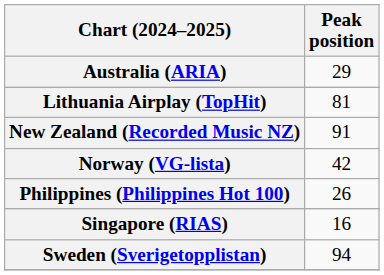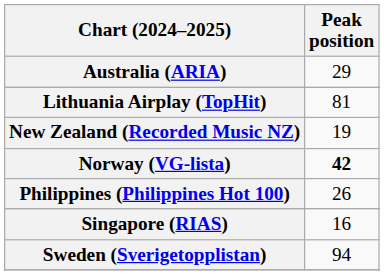 <table class="wikitable sortable plainrowheaders" style="text-align:center">
 <tr>
 <th scope="col">Chart (2024–2025)</th>
 <th scope="col">Peak<br>position</th>
 </tr>
 <tr>
 <th scope="row">Australia (<a href='#'>ARIA</a>)</th>
 <td>29</td>
 </tr>
 <tr>
 </tr>
 <tr>
 </tr>
 <tr>
 </tr>
 <tr>
 <th scope="row">Lithuania Airplay (<a href='#'>TopHit</a>)</th>
 <td>81</td>
 </tr>
 <tr>
 <th scope="row">New Zealand (<a href='#'>Recorded Music NZ</a>)</th>
-<td>91</td>
+<td>19</td>
 </tr>
 <tr>
 <th scope="row">Norway (<a href='#'>VG-lista</a>)</th>
-<td>42</td>
+<td><strong>42</strong></td>
 </tr>
 <tr>
 <th scope="row">Philippines (<a href='#'>Philippines Hot 100</a>)</th>
 <td>26</td>
 </tr>
 <tr>
 </tr>
 <tr>
 <th scope="row">Singapore (<a href='#'>RIAS</a>)</th>
 <td>16</td>
 </tr>
 <tr>
 <th scope="row">Sweden (<a href='#'>Sverigetopplistan</a>)</th>
 <td>94</td>
 </tr>
 <tr>
 </tr>
 <tr>
 </tr>
 </table>
